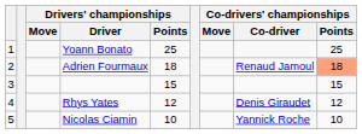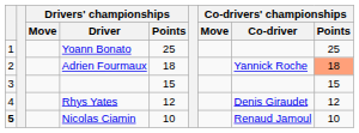 <table class="wikitable" style="font-size:85%;">
 <tr>
 <th rowspan="2"></th>
 <th rowspan="7" style="width:5px;"></th>
 <th colspan="3">Drivers' championships</th>
 <th rowspan="7" style="width:5px;"></th>
 <th colspan="3">Co-drivers' championships</th>
 </tr>
 <tr>
 <th>Move</th>
 <th>Driver</th>
 <th>Points</th>
 <th>Move</th>
 <th>Co-driver</th>
 <th>Points</th>
 </tr>
 <tr>
 <td align="center">1</td>
 <td></td>
 <td><a href='#'>Yoann Bonato</a></td>
 <td align="center">25</td>
 <td></td>
 <td></td>
 <td align="center">25</td>
 </tr>
 <tr>
 <td align="center">2</td>
 <td></td>
 <td><a href='#'>Adrien Fourmaux</a></td>
 <td align="center">18</td>
 <td></td>
-<td><a href='#'>Renaud Jamoul</a></td>
+<td><a href='#'>Yannick Roche</a></td>
 <td align="center" style="background: lightsalmon;">18</td>
 </tr>
 <tr>
 <td align="center">3</td>
 <td></td>
 <td></td>
 <td align="center">15</td>
 <td></td>
 <td></td>
 <td align="center">15</td>
 </tr>
 <tr>
 <td align="center">4</td>
 <td></td>
 <td><a href='#'>Rhys Yates</a></td>
 <td align="center">12</td>
 <td></td>
 <td><a href='#'>Denis Giraudet</a></td>
 <td align="center">12</td>
 </tr>
 <tr>
-<td align="center">5</td>
+<td align="center"><strong>5</strong></td>
 <td></td>
 <td><a href='#'>Nicolas Ciamin</a></td>
 <td align="center">10</td>
 <td></td>
-<td><a href='#'>Yannick Roche</a></td>
+<td><a href='#'>Renaud Jamoul</a></td>
 <td align="center">10</td>
 </tr>
 </table>
